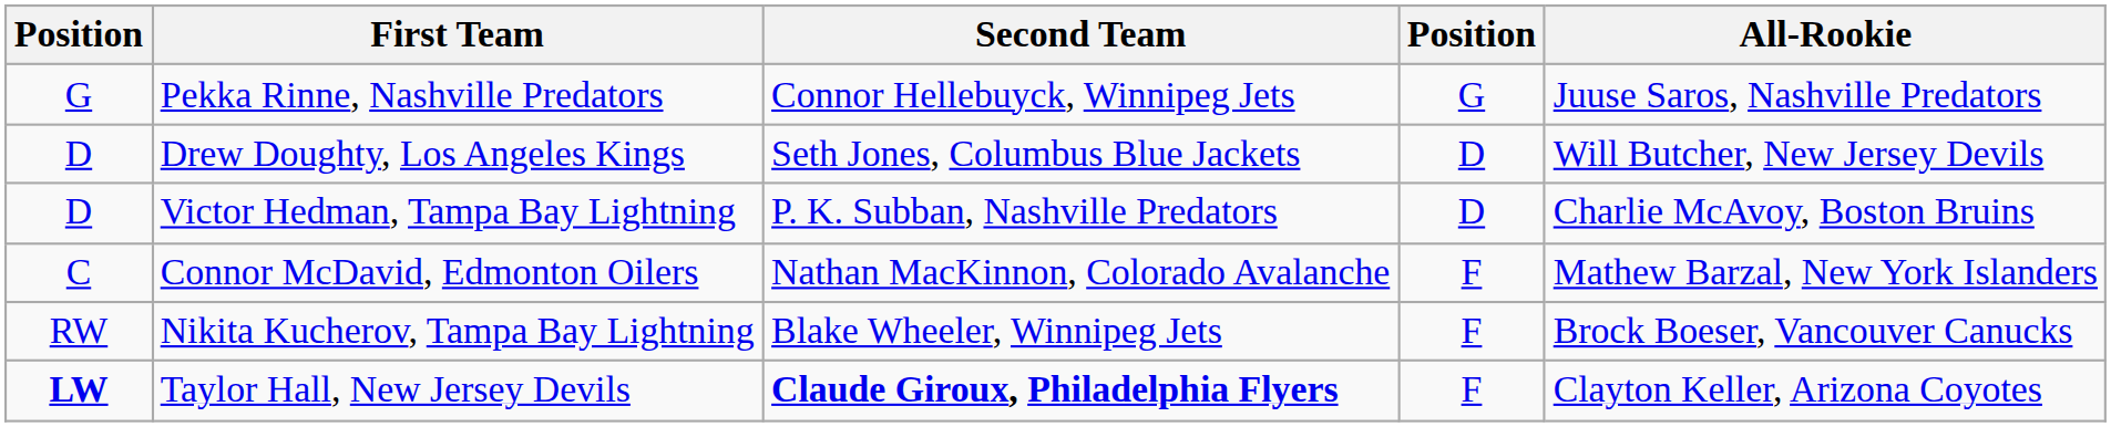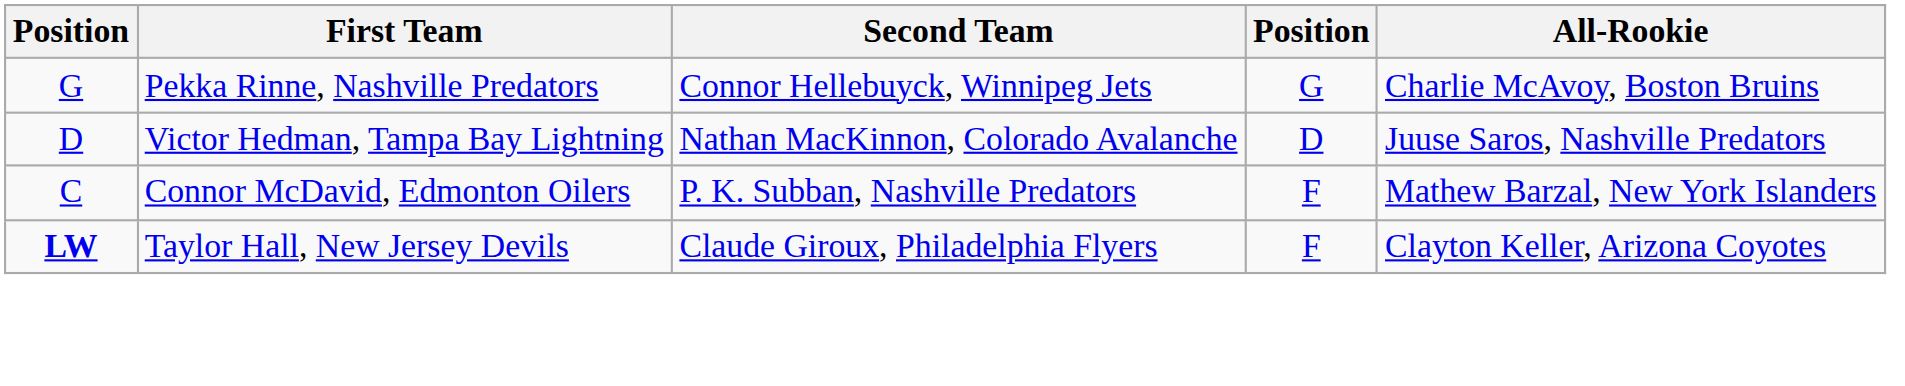 <table class="wikitable">
 <tr>
 <th>Position</th>
 <th>First Team</th>
 <th>Second Team</th>
 <th>Position</th>
 <th>All-Rookie</th>
 </tr>
 <tr>
 <td style="text-align:center;"><a href='#'>G</a></td>
 <td><a href='#'>Pekka Rinne</a>, <a href='#'>Nashville Predators</a></td>
 <td><a href='#'>Connor Hellebuyck</a>, <a href='#'>Winnipeg Jets</a></td>
 <td style="text-align:center;"><a href='#'>G</a></td>
-<td><a href='#'>Juuse Saros</a>, <a href='#'>Nashville Predators</a></td>
-</tr>
-<tr>
-<td style="text-align:center;"><a href='#'>D</a></td>
-<td><a href='#'>Drew Doughty</a>, <a href='#'>Los Angeles Kings</a></td>
-<td><a href='#'>Seth Jones</a>, <a href='#'>Columbus Blue Jackets</a></td>
-<td style="text-align:center;"><a href='#'>D</a></td>
-<td><a href='#'>Will Butcher</a>, <a href='#'>New Jersey Devils</a></td>
+<td><a href='#'>Charlie McAvoy</a>, <a href='#'>Boston Bruins</a></td>
 </tr>
 <tr>
 <td style="text-align:center;"><a href='#'>D</a></td>
 <td><a href='#'>Victor Hedman</a>, <a href='#'>Tampa Bay Lightning</a></td>
-<td><a href='#'>P. K. Subban</a>, <a href='#'>Nashville Predators</a></td>
+<td><a href='#'>Nathan MacKinnon</a>, <a href='#'>Colorado Avalanche</a></td>
 <td style="text-align:center;"><a href='#'>D</a></td>
-<td><a href='#'>Charlie McAvoy</a>, <a href='#'>Boston Bruins</a></td>
+<td><a href='#'>Juuse Saros</a>, <a href='#'>Nashville Predators</a></td>
 </tr>
 <tr>
 <td style="text-align:center;"><a href='#'>C</a></td>
 <td><a href='#'>Connor McDavid</a>, <a href='#'>Edmonton Oilers</a></td>
-<td><a href='#'>Nathan MacKinnon</a>, <a href='#'>Colorado Avalanche</a></td>
+<td><a href='#'>P. K. Subban</a>, <a href='#'>Nashville Predators</a></td>
 <td style="text-align:center;"><a href='#'>F</a></td>
 <td><a href='#'>Mathew Barzal</a>, <a href='#'>New York Islanders</a></td>
 </tr>
 <tr>
-<td style="text-align:center;"><a href='#'>RW</a></td>
-<td><a href='#'>Nikita Kucherov</a>, <a href='#'>Tampa Bay Lightning</a></td>
-<td><a href='#'>Blake Wheeler</a>, <a href='#'>Winnipeg Jets</a></td>
-<td style="text-align:center;"><a href='#'>F</a></td>
-<td><a href='#'>Brock Boeser</a>, <a href='#'>Vancouver Canucks</a></td>
-</tr>
-<tr>
 <td style="text-align:center;"><strong><a href='#'>LW</a></strong></td>
 <td><a href='#'>Taylor Hall</a>, <a href='#'>New Jersey Devils</a></td>
-<td><strong><a href='#'>Claude Giroux</a>, <a href='#'>Philadelphia Flyers</a></strong></td>
+<td><a href='#'>Claude Giroux</a>, <a href='#'>Philadelphia Flyers</a></td>
 <td style="text-align:center;"><a href='#'>F</a></td>
 <td><a href='#'>Clayton Keller</a>, <a href='#'>Arizona Coyotes</a></td>
 </tr>
 </table>
